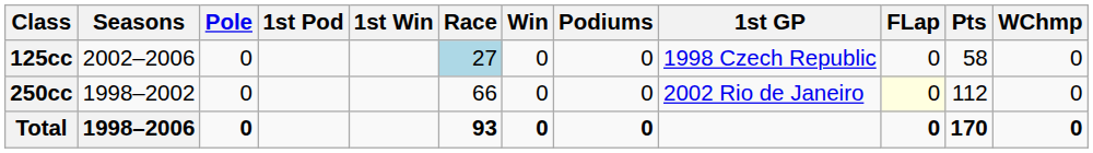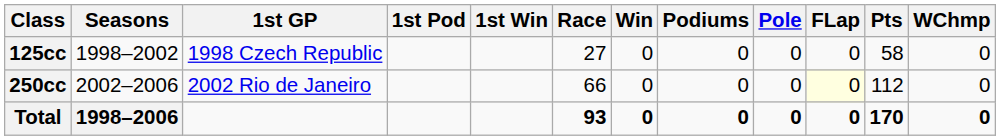 <table class="wikitable">
 <tr>
 <th>Class</th>
 <th>Seasons</th>
-<th><a href='#'>Pole</a></th>
+<th>1st GP</th>
 <th>1st Pod</th>
 <th>1st Win</th>
 <th>Race</th>
 <th>Win</th>
 <th>Podiums</th>
-<th>1st GP</th>
+<th><a href='#'>Pole</a></th>
 <th>FLap</th>
 <th>Pts</th>
 <th>WChmp</th>
 </tr>
 <tr align="right">
 <th>125cc</th>
-<td>2002–2006</td>
-<td>0</td>
+<td>1998–2002</td>
+<td align="left"><a href='#'>1998 Czech Republic</a></td>
 <td></td>
 <td></td>
-<td style="background: lightblue;">27</td>
+<td>27</td>
 <td>0</td>
 <td>0</td>
-<td align="left"><a href='#'>1998 Czech Republic</a></td>
+<td>0</td>
 <td>0</td>
 <td>58</td>
 <td>0</td>
 </tr>
 <tr align="right">
 <th>250cc</th>
-<td>1998–2002</td>
-<td>0</td>
+<td>2002–2006</td>
+<td align="left"><a href='#'>2002 Rio de Janeiro</a></td>
 <td></td>
 <td></td>
 <td>66</td>
 <td>0</td>
 <td>0</td>
-<td align="left"><a href='#'>2002 Rio de Janeiro</a></td>
+<td>0</td>
 <td style="background: lightyellow;">0</td>
 <td>112</td>
 <td>0</td>
 </tr>
 <tr align="right">
 <th>Total</th>
 <th>1998–2006</th>
-<td><strong>0</strong></td>
+<td></td>
 <td></td>
 <td></td>
 <td><strong>93</strong></td>
 <td><strong>0</strong></td>
 <td><strong>0</strong></td>
-<td></td>
+<td><strong>0</strong></td>
 <td><strong>0</strong></td>
 <td><strong>170</strong></td>
 <td><strong>0</strong></td>
 </tr>
 </table>
